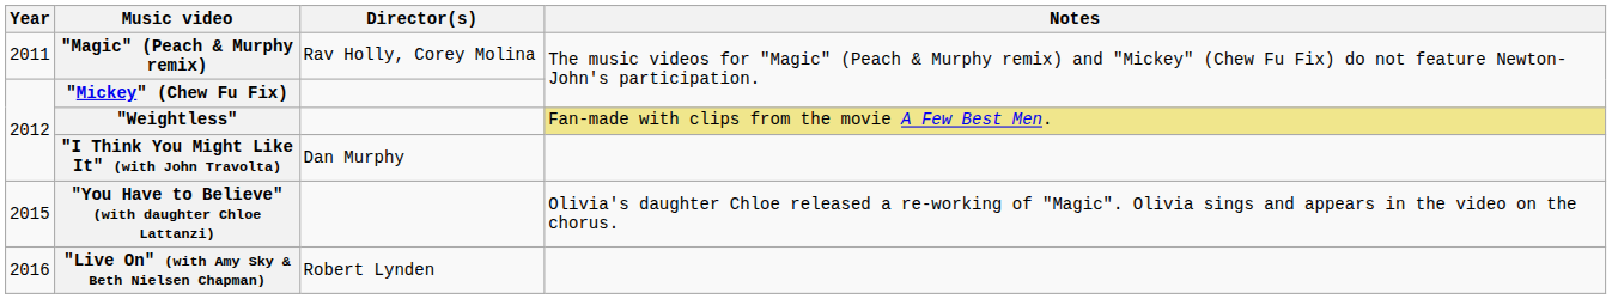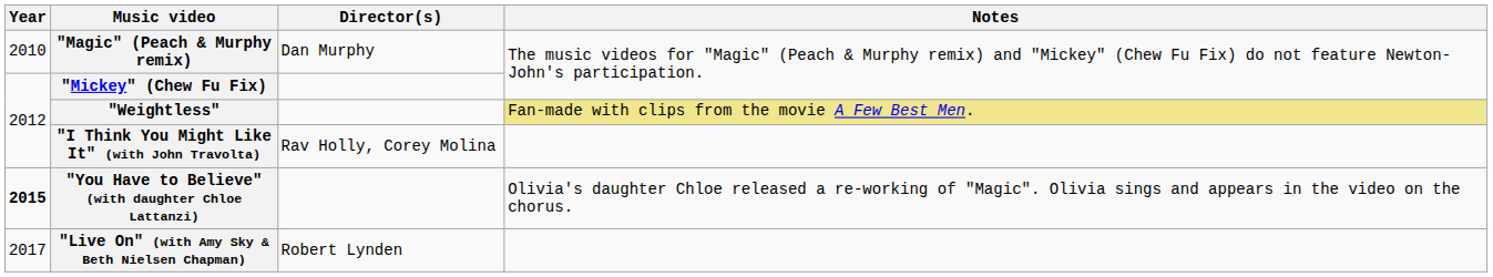 <table class="wikitable plainrowheaders" width=98%>
 <tr>
 <th scope="col" width=3%>Year</th>
 <th scope="col" width=15%>Music video</th>
 <th scope="col" width=15%>Director(s)</th>
 <th scope="col" width=65%>Notes</th>
 </tr>
 <tr>
-<td>2011</td>
+<td>2010</td>
 <th scope="row">"Magic" (Peach & Murphy remix)</th>
-<td>Rav Holly, Corey Molina</td>
+<td>Dan Murphy</td>
 <td rowspan="2">The music videos for "Magic" (Peach & Murphy remix) and "Mickey" (Chew Fu Fix) do not feature Newton-John's participation.</td>
 </tr>
 <tr>
 <td rowspan="3">2012</td>
 <th scope="row">"<a href='#'>Mickey</a>" (Chew Fu Fix)</th>
 <td></td>
 </tr>
 <tr>
 <th scope="row">"Weightless"</th>
 <td></td>
 <td style="background: khaki;">Fan-made with clips from the movie <em><a href='#'>A Few Best Men</a></em>.</td>
 </tr>
 <tr>
 <th scope="row">"I Think You Might Like It" <small>(with John Travolta)</small></th>
-<td>Dan Murphy</td>
+<td>Rav Holly, Corey Molina</td>
 <td></td>
 </tr>
 <tr>
-<td>2015</td>
+<td><strong>2015</strong></td>
 <th scope="row">"You Have to Believe" <small>(with daughter Chloe Lattanzi)</small></th>
 <td></td>
 <td>Olivia's daughter Chloe released a re-working of "Magic". Olivia sings and appears in the video on the chorus.</td>
 </tr>
 <tr>
-<td>2016</td>
+<td>2017</td>
 <th scope="row">"Live On" <small>(with Amy Sky & Beth Nielsen Chapman)</small></th>
 <td>Robert Lynden</td>
 <td></td>
 </tr>
 </table>
